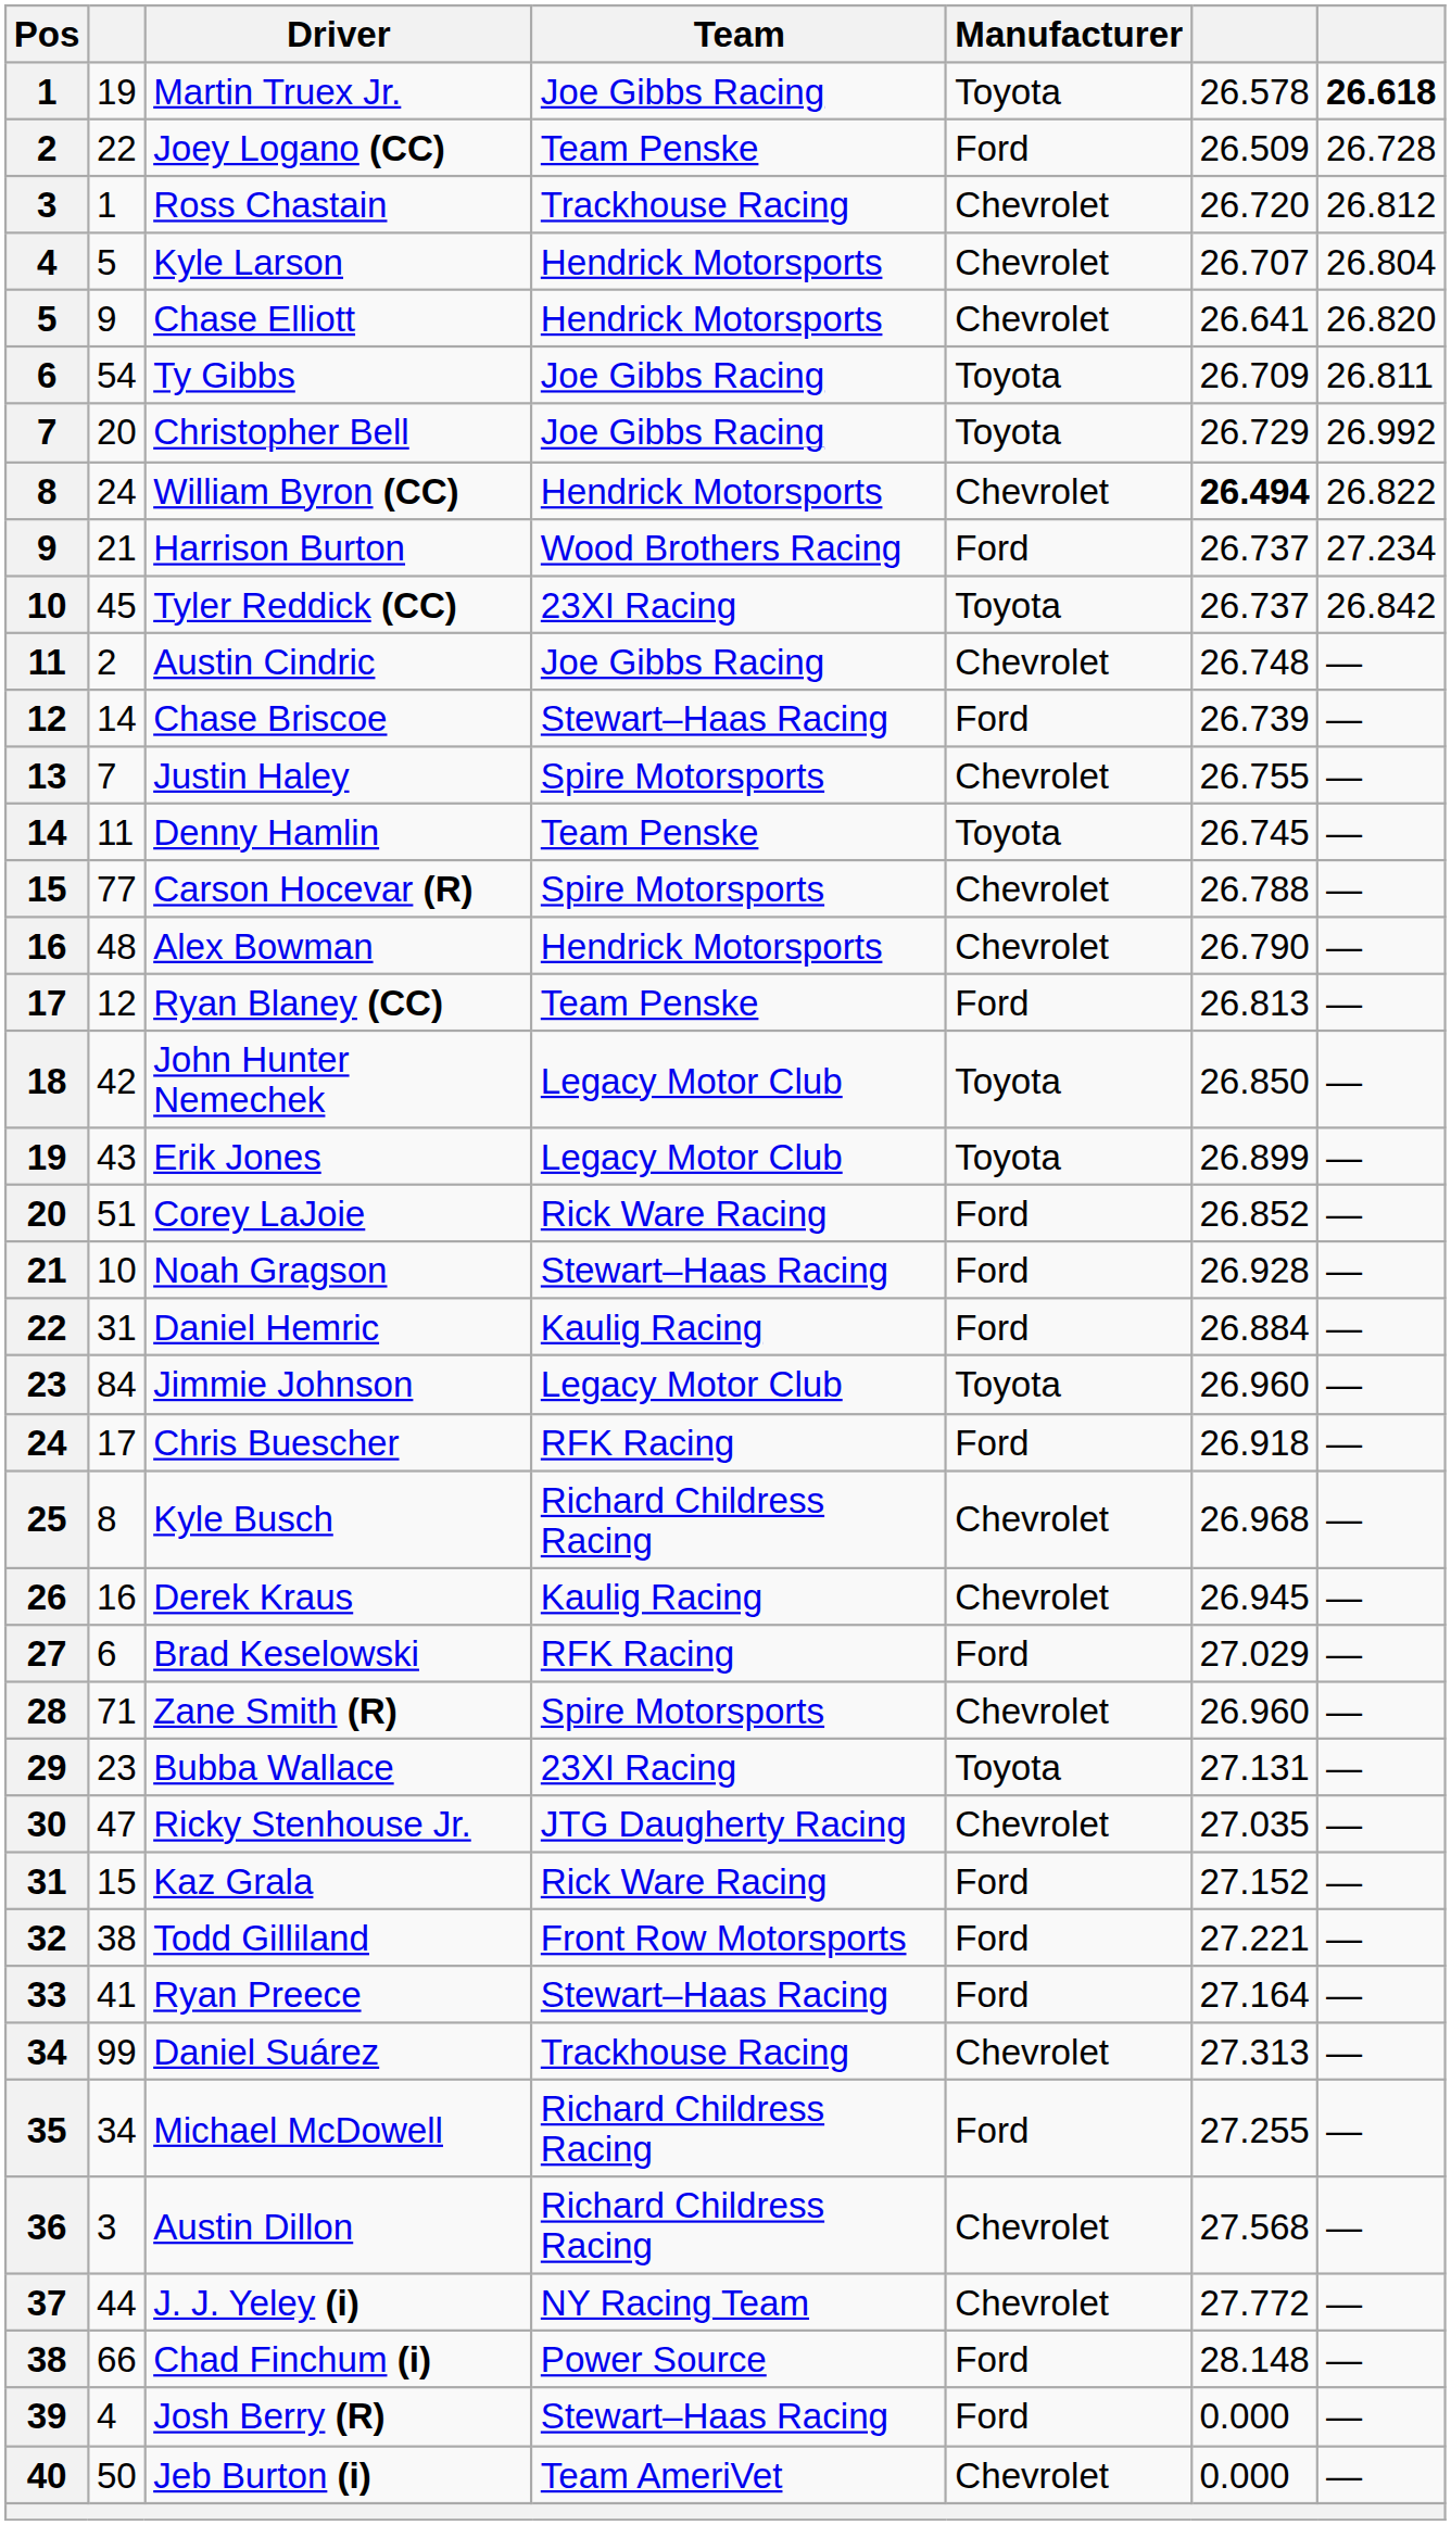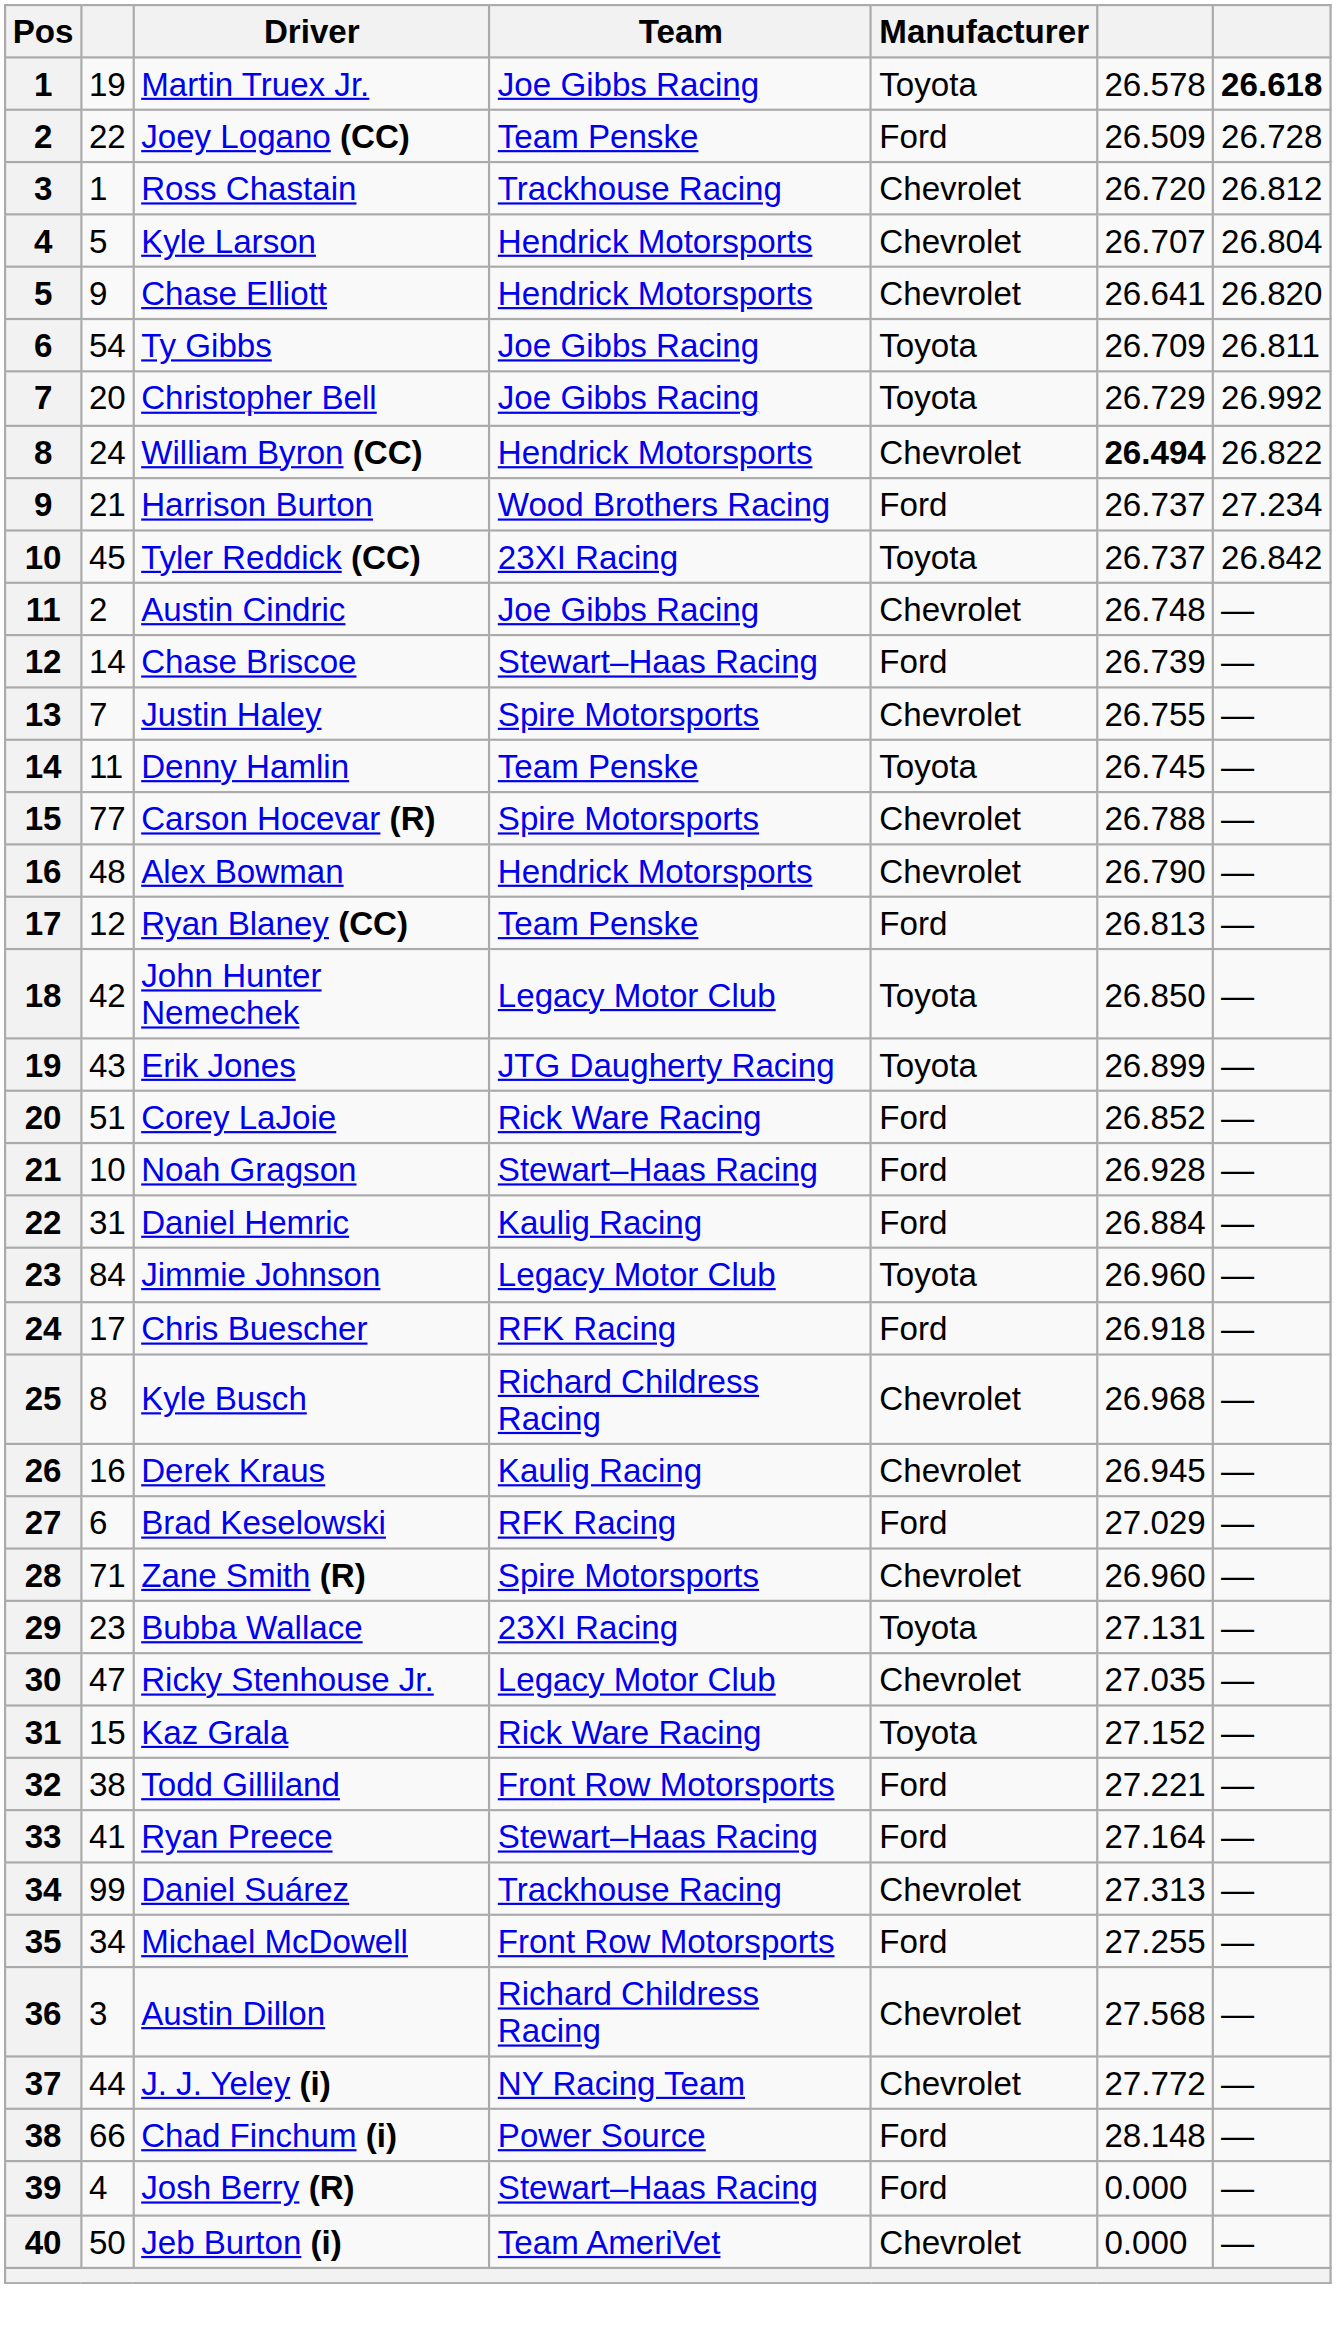 <table class="wikitable" style="font-size:95%">
 <tr>
 <th>Pos</th>
 <th></th>
 <th>Driver</th>
 <th>Team</th>
 <th>Manufacturer</th>
 <th></th>
 <th></th>
 </tr>
 <tr>
 <th>1</th>
 <td>19</td>
 <td><a href='#'>Martin Truex Jr.</a></td>
 <td><a href='#'>Joe Gibbs Racing</a></td>
 <td>Toyota</td>
 <td>26.578</td>
 <td><strong>26.618</strong></td>
 </tr>
 <tr>
 <th>2</th>
 <td>22</td>
 <td><a href='#'>Joey Logano</a> <strong>(CC)</strong></td>
 <td><a href='#'>Team Penske</a></td>
 <td>Ford</td>
 <td>26.509</td>
 <td>26.728</td>
 </tr>
 <tr>
 <th>3</th>
 <td>1</td>
 <td><a href='#'>Ross Chastain</a></td>
 <td><a href='#'>Trackhouse Racing</a></td>
 <td>Chevrolet</td>
 <td>26.720</td>
 <td>26.812</td>
 </tr>
 <tr>
 <th>4</th>
 <td>5</td>
 <td><a href='#'>Kyle Larson</a></td>
 <td><a href='#'>Hendrick Motorsports</a></td>
 <td>Chevrolet</td>
 <td>26.707</td>
 <td>26.804</td>
 </tr>
 <tr>
 <th>5</th>
 <td>9</td>
 <td><a href='#'>Chase Elliott</a></td>
 <td><a href='#'>Hendrick Motorsports</a></td>
 <td>Chevrolet</td>
 <td>26.641</td>
 <td>26.820</td>
 </tr>
 <tr>
 <th>6</th>
 <td>54</td>
 <td><a href='#'>Ty Gibbs</a></td>
 <td><a href='#'>Joe Gibbs Racing</a></td>
 <td>Toyota</td>
 <td>26.709</td>
 <td>26.811</td>
 </tr>
 <tr>
 <th>7</th>
 <td>20</td>
 <td><a href='#'>Christopher Bell</a></td>
 <td><a href='#'>Joe Gibbs Racing</a></td>
 <td>Toyota</td>
 <td>26.729</td>
 <td>26.992</td>
 </tr>
 <tr>
 <th>8</th>
 <td>24</td>
 <td><a href='#'>William Byron</a> <strong>(CC)</strong></td>
 <td><a href='#'>Hendrick Motorsports</a></td>
 <td>Chevrolet</td>
 <td><strong>26.494</strong></td>
 <td>26.822</td>
 </tr>
 <tr>
 <th>9</th>
 <td>21</td>
 <td><a href='#'>Harrison Burton</a></td>
 <td><a href='#'>Wood Brothers Racing</a></td>
 <td>Ford</td>
 <td>26.737</td>
 <td>27.234</td>
 </tr>
 <tr>
 <th>10</th>
 <td>45</td>
 <td><a href='#'>Tyler Reddick</a> <strong>(CC)</strong></td>
 <td><a href='#'>23XI Racing</a></td>
 <td>Toyota</td>
 <td>26.737</td>
 <td>26.842</td>
 </tr>
 <tr>
 <th>11</th>
 <td>2</td>
 <td><a href='#'>Austin Cindric</a></td>
 <td><a href='#'>Joe Gibbs Racing</a></td>
 <td>Chevrolet</td>
 <td>26.748</td>
 <td>—</td>
 </tr>
 <tr>
 <th>12</th>
 <td>14</td>
 <td><a href='#'>Chase Briscoe</a></td>
 <td><a href='#'>Stewart–Haas Racing</a></td>
 <td>Ford</td>
 <td>26.739</td>
 <td>—</td>
 </tr>
 <tr>
 <th>13</th>
 <td>7</td>
 <td><a href='#'>Justin Haley</a></td>
 <td><a href='#'>Spire Motorsports</a></td>
 <td>Chevrolet</td>
 <td>26.755</td>
 <td>—</td>
 </tr>
 <tr>
 <th>14</th>
 <td>11</td>
 <td><a href='#'>Denny Hamlin</a></td>
 <td><a href='#'>Team Penske</a></td>
 <td>Toyota</td>
 <td>26.745</td>
 <td>—</td>
 </tr>
 <tr>
 <th>15</th>
 <td>77</td>
 <td><a href='#'>Carson Hocevar</a> <strong>(R)</strong></td>
 <td><a href='#'>Spire Motorsports</a></td>
 <td>Chevrolet</td>
 <td>26.788</td>
 <td>—</td>
 </tr>
 <tr>
 <th>16</th>
 <td>48</td>
 <td><a href='#'>Alex Bowman</a></td>
 <td><a href='#'>Hendrick Motorsports</a></td>
 <td>Chevrolet</td>
 <td>26.790</td>
 <td>—</td>
 </tr>
 <tr>
 <th>17</th>
 <td>12</td>
 <td><a href='#'>Ryan Blaney</a> <strong>(CC)</strong></td>
 <td><a href='#'>Team Penske</a></td>
 <td>Ford</td>
 <td>26.813</td>
 <td>—</td>
 </tr>
 <tr>
 <th>18</th>
 <td>42</td>
 <td><a href='#'>John Hunter Nemechek</a></td>
 <td><a href='#'>Legacy Motor Club</a></td>
 <td>Toyota</td>
 <td>26.850</td>
 <td>—</td>
 </tr>
 <tr>
 <th>19</th>
 <td>43</td>
 <td><a href='#'>Erik Jones</a></td>
-<td><a href='#'>Legacy Motor Club</a></td>
+<td><a href='#'>JTG Daugherty Racing</a></td>
 <td>Toyota</td>
 <td>26.899</td>
 <td>—</td>
 </tr>
 <tr>
 <th>20</th>
 <td>51</td>
 <td><a href='#'>Corey LaJoie</a></td>
 <td><a href='#'>Rick Ware Racing</a></td>
 <td>Ford</td>
 <td>26.852</td>
 <td>—</td>
 </tr>
 <tr>
 <th>21</th>
 <td>10</td>
 <td><a href='#'>Noah Gragson</a></td>
 <td><a href='#'>Stewart–Haas Racing</a></td>
 <td>Ford</td>
 <td>26.928</td>
 <td>—</td>
 </tr>
 <tr>
 <th>22</th>
 <td>31</td>
 <td><a href='#'>Daniel Hemric</a></td>
 <td><a href='#'>Kaulig Racing</a></td>
 <td>Ford</td>
 <td>26.884</td>
 <td>—</td>
 </tr>
 <tr>
 <th>23</th>
 <td>84</td>
 <td><a href='#'>Jimmie Johnson</a></td>
 <td><a href='#'>Legacy Motor Club</a></td>
 <td>Toyota</td>
 <td>26.960</td>
 <td>—</td>
 </tr>
 <tr>
 <th>24</th>
 <td>17</td>
 <td><a href='#'>Chris Buescher</a></td>
 <td><a href='#'>RFK Racing</a></td>
 <td>Ford</td>
 <td>26.918</td>
 <td>—</td>
 </tr>
 <tr>
 <th>25</th>
 <td>8</td>
 <td><a href='#'>Kyle Busch</a></td>
 <td><a href='#'>Richard Childress Racing</a></td>
 <td>Chevrolet</td>
 <td>26.968</td>
 <td>—</td>
 </tr>
 <tr>
 <th>26</th>
 <td>16</td>
 <td><a href='#'>Derek Kraus</a></td>
 <td><a href='#'>Kaulig Racing</a></td>
 <td>Chevrolet</td>
 <td>26.945</td>
 <td>—</td>
 </tr>
 <tr>
 <th>27</th>
 <td>6</td>
 <td><a href='#'>Brad Keselowski</a></td>
 <td><a href='#'>RFK Racing</a></td>
 <td>Ford</td>
 <td>27.029</td>
 <td>—</td>
 </tr>
 <tr>
 <th>28</th>
 <td>71</td>
 <td><a href='#'>Zane Smith</a> <strong>(R)</strong></td>
 <td><a href='#'>Spire Motorsports</a></td>
 <td>Chevrolet</td>
 <td>26.960</td>
 <td>—</td>
 </tr>
 <tr>
 <th>29</th>
 <td>23</td>
 <td><a href='#'>Bubba Wallace</a></td>
 <td><a href='#'>23XI Racing</a></td>
 <td>Toyota</td>
 <td>27.131</td>
 <td>—</td>
 </tr>
 <tr>
 <th>30</th>
 <td>47</td>
 <td><a href='#'>Ricky Stenhouse Jr.</a></td>
-<td><a href='#'>JTG Daugherty Racing</a></td>
+<td><a href='#'>Legacy Motor Club</a></td>
 <td>Chevrolet</td>
 <td>27.035</td>
 <td>—</td>
 </tr>
 <tr>
 <th>31</th>
 <td>15</td>
 <td><a href='#'>Kaz Grala</a></td>
 <td><a href='#'>Rick Ware Racing</a></td>
-<td>Ford</td>
+<td>Toyota</td>
 <td>27.152</td>
 <td>—</td>
 </tr>
 <tr>
 <th>32</th>
 <td>38</td>
 <td><a href='#'>Todd Gilliland</a></td>
 <td><a href='#'>Front Row Motorsports</a></td>
 <td>Ford</td>
 <td>27.221</td>
 <td>—</td>
 </tr>
 <tr>
 <th>33</th>
 <td>41</td>
 <td><a href='#'>Ryan Preece</a></td>
 <td><a href='#'>Stewart–Haas Racing</a></td>
 <td>Ford</td>
 <td>27.164</td>
 <td>—</td>
 </tr>
 <tr>
 <th>34</th>
 <td>99</td>
 <td><a href='#'>Daniel Suárez</a></td>
 <td><a href='#'>Trackhouse Racing</a></td>
 <td>Chevrolet</td>
 <td>27.313</td>
 <td>—</td>
 </tr>
 <tr>
 <th>35</th>
 <td>34</td>
 <td><a href='#'>Michael McDowell</a></td>
-<td><a href='#'>Richard Childress Racing</a></td>
+<td><a href='#'>Front Row Motorsports</a></td>
 <td>Ford</td>
 <td>27.255</td>
 <td>—</td>
 </tr>
 <tr>
 <th>36</th>
 <td>3</td>
 <td><a href='#'>Austin Dillon</a></td>
 <td><a href='#'>Richard Childress Racing</a></td>
 <td>Chevrolet</td>
 <td>27.568</td>
 <td>—</td>
 </tr>
 <tr>
 <th>37</th>
 <td>44</td>
 <td><a href='#'>J. J. Yeley</a> <strong>(i)</strong></td>
 <td><a href='#'>NY Racing Team</a></td>
 <td>Chevrolet</td>
 <td>27.772</td>
 <td>—</td>
 </tr>
 <tr>
 <th>38</th>
 <td>66</td>
 <td><a href='#'>Chad Finchum</a> <strong>(i)</strong></td>
 <td><a href='#'>Power Source</a></td>
 <td>Ford</td>
 <td>28.148</td>
 <td>—</td>
 </tr>
 <tr>
 <th>39</th>
 <td>4</td>
 <td><a href='#'>Josh Berry</a> <strong>(R)</strong></td>
 <td><a href='#'>Stewart–Haas Racing</a></td>
 <td>Ford</td>
 <td>0.000</td>
 <td>—</td>
 </tr>
 <tr>
 <th>40</th>
 <td>50</td>
 <td><a href='#'>Jeb Burton</a> <strong>(i)</strong></td>
 <td><a href='#'>Team AmeriVet</a></td>
 <td>Chevrolet</td>
 <td>0.000</td>
 <td>—</td>
 </tr>
 <tr>
 <th colspan="7"></th>
 </tr>
 </table>
